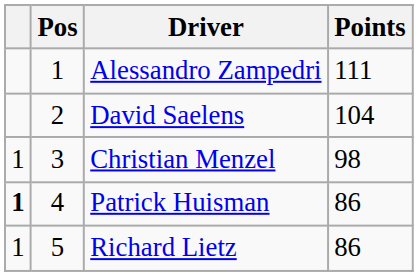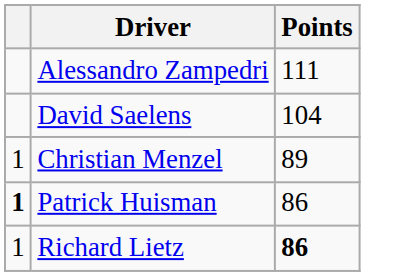 <table class="wikitable" style="font-size:85%;">
 <tr>
 <th></th>
-<th>Pos</th>
 <th>Driver</th>
 <th>Points</th>
 </tr>
 <tr>
 <td align=left></td>
-<td align=center>1</td>
 <td> <a href='#'>Alessandro Zampedri</a></td>
 <td>111</td>
 </tr>
 <tr>
 <td align=left></td>
-<td align=center>2</td>
 <td> <a href='#'>David Saelens</a></td>
 <td>104</td>
 </tr>
 <tr>
 <td align=left> 1</td>
-<td align=center>3</td>
 <td> <a href='#'>Christian Menzel</a></td>
-<td>98</td>
+<td>89</td>
 </tr>
 <tr>
 <td align=left><strong> 1</strong></td>
-<td align=center>4</td>
 <td> <a href='#'>Patrick Huisman</a></td>
 <td>86</td>
 </tr>
 <tr>
 <td align=left> 1</td>
-<td align=center>5</td>
 <td> <a href='#'>Richard Lietz</a></td>
-<td>86</td>
+<td><strong>86</strong></td>
 </tr>
 </table>
